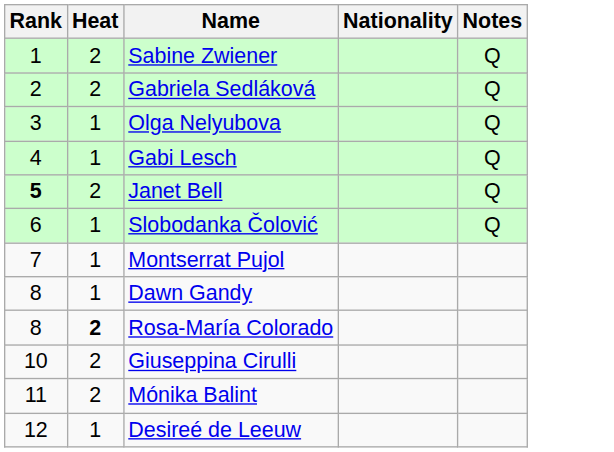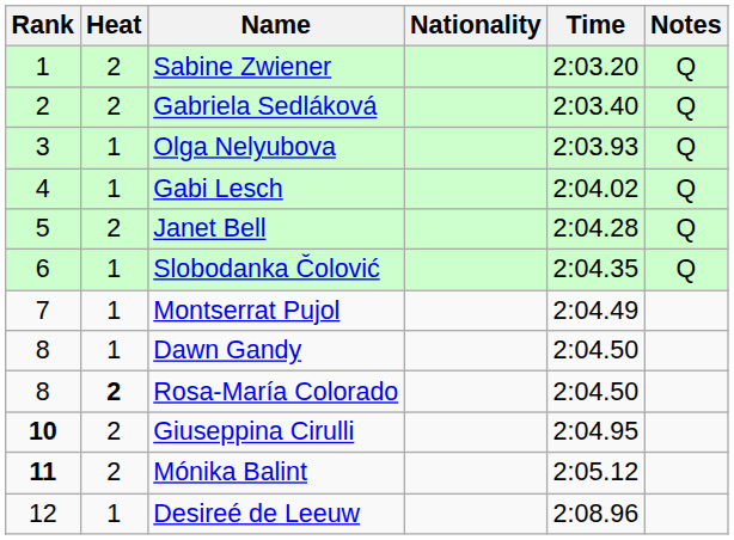 <table class="wikitable sortable" style="text-align:center">
 <tr>
 <th>Rank</th>
 <th>Heat</th>
 <th>Name</th>
 <th>Nationality</th>
+<th>Time</th>
 <th>Notes</th>
 </tr>
 <tr bgcolor=ccffcc>
 <td>1</td>
 <td>2</td>
 <td align="left"><a href='#'>Sabine Zwiener</a></td>
 <td align=left></td>
+<td>2:03.20</td>
 <td>Q</td>
 </tr>
 <tr bgcolor=ccffcc>
 <td>2</td>
 <td>2</td>
 <td align="left"><a href='#'>Gabriela Sedláková</a></td>
 <td align=left></td>
+<td>2:03.40</td>
 <td>Q</td>
 </tr>
 <tr bgcolor=ccffcc>
 <td>3</td>
 <td>1</td>
 <td align="left"><a href='#'>Olga Nelyubova</a></td>
 <td align=left></td>
+<td>2:03.93</td>
 <td>Q</td>
 </tr>
 <tr bgcolor=ccffcc>
 <td>4</td>
 <td>1</td>
 <td align="left"><a href='#'>Gabi Lesch</a></td>
 <td align=left></td>
+<td>2:04.02</td>
 <td>Q</td>
 </tr>
 <tr bgcolor=ccffcc>
-<td><strong>5</strong></td>
+<td>5</td>
 <td>2</td>
 <td align="left"><a href='#'>Janet Bell</a></td>
 <td align=left></td>
+<td>2:04.28</td>
 <td>Q</td>
 </tr>
 <tr bgcolor=ccffcc>
 <td>6</td>
 <td>1</td>
 <td align="left"><a href='#'>Slobodanka Čolović</a></td>
 <td align=left></td>
+<td>2:04.35</td>
 <td>Q</td>
 </tr>
 <tr>
 <td>7</td>
 <td>1</td>
 <td align="left"><a href='#'>Montserrat Pujol</a></td>
 <td align=left></td>
+<td>2:04.49</td>
 <td></td>
 </tr>
 <tr>
 <td>8</td>
 <td>1</td>
 <td align="left"><a href='#'>Dawn Gandy</a></td>
 <td align=left></td>
+<td>2:04.50</td>
 <td></td>
 </tr>
 <tr>
 <td>8</td>
 <td><strong>2</strong></td>
 <td align="left"><a href='#'>Rosa-María Colorado</a></td>
 <td align=left></td>
+<td>2:04.50</td>
 <td></td>
 </tr>
 <tr>
-<td>10</td>
+<td><strong>10</strong></td>
 <td>2</td>
 <td align="left"><a href='#'>Giuseppina Cirulli</a></td>
 <td align=left></td>
+<td>2:04.95</td>
 <td></td>
 </tr>
 <tr>
-<td>11</td>
+<td><strong>11</strong></td>
 <td>2</td>
 <td align="left"><a href='#'>Mónika Balint</a></td>
 <td align=left></td>
+<td>2:05.12</td>
 <td></td>
 </tr>
 <tr>
 <td>12</td>
 <td>1</td>
 <td align="left"><a href='#'>Desireé de Leeuw</a></td>
 <td align=left></td>
+<td>2:08.96</td>
 <td></td>
 </tr>
 </table>
